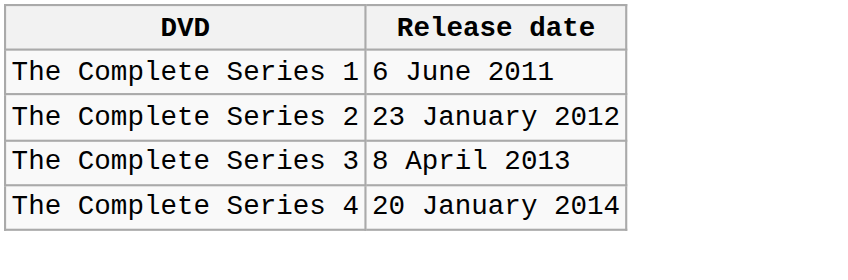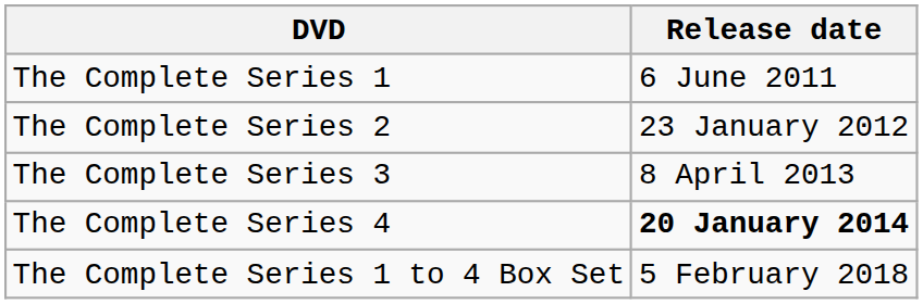 <table class="wikitable">
 <tr>
 <th>DVD</th>
 <th>Release date</th>
 </tr>
 <tr>
 <td>The Complete Series 1</td>
 <td>6 June 2011</td>
 </tr>
 <tr>
 <td>The Complete Series 2</td>
 <td>23 January 2012</td>
 </tr>
 <tr>
 <td>The Complete Series 3</td>
 <td>8 April 2013</td>
 </tr>
 <tr>
 <td>The Complete Series 4</td>
-<td>20 January 2014</td>
+<td><strong>20 January 2014</strong></td>
+</tr>
+<tr>
+<td>The Complete Series 1 to 4 Box Set</td>
+<td>5 February 2018</td>
 </tr>
 </table>
